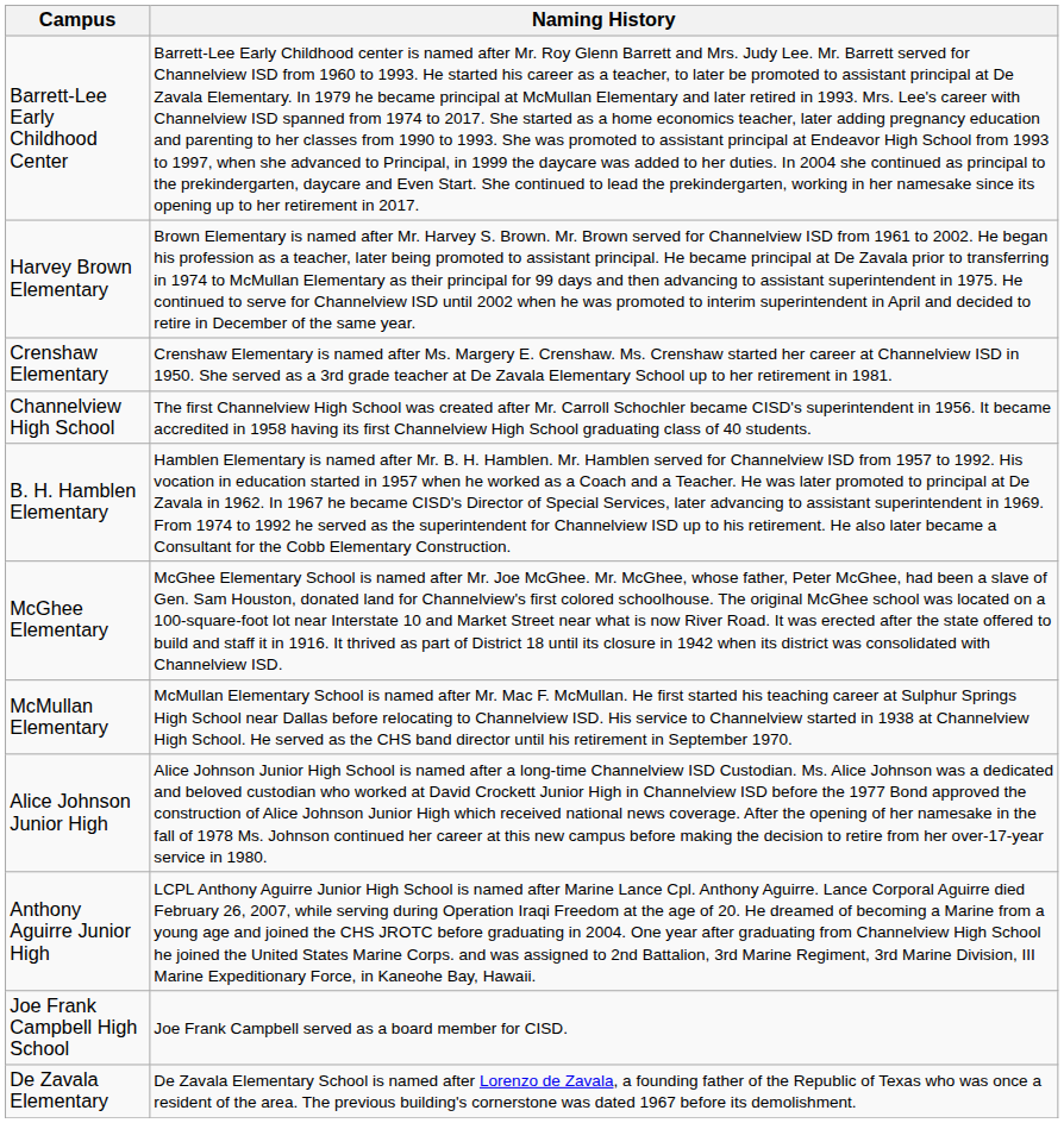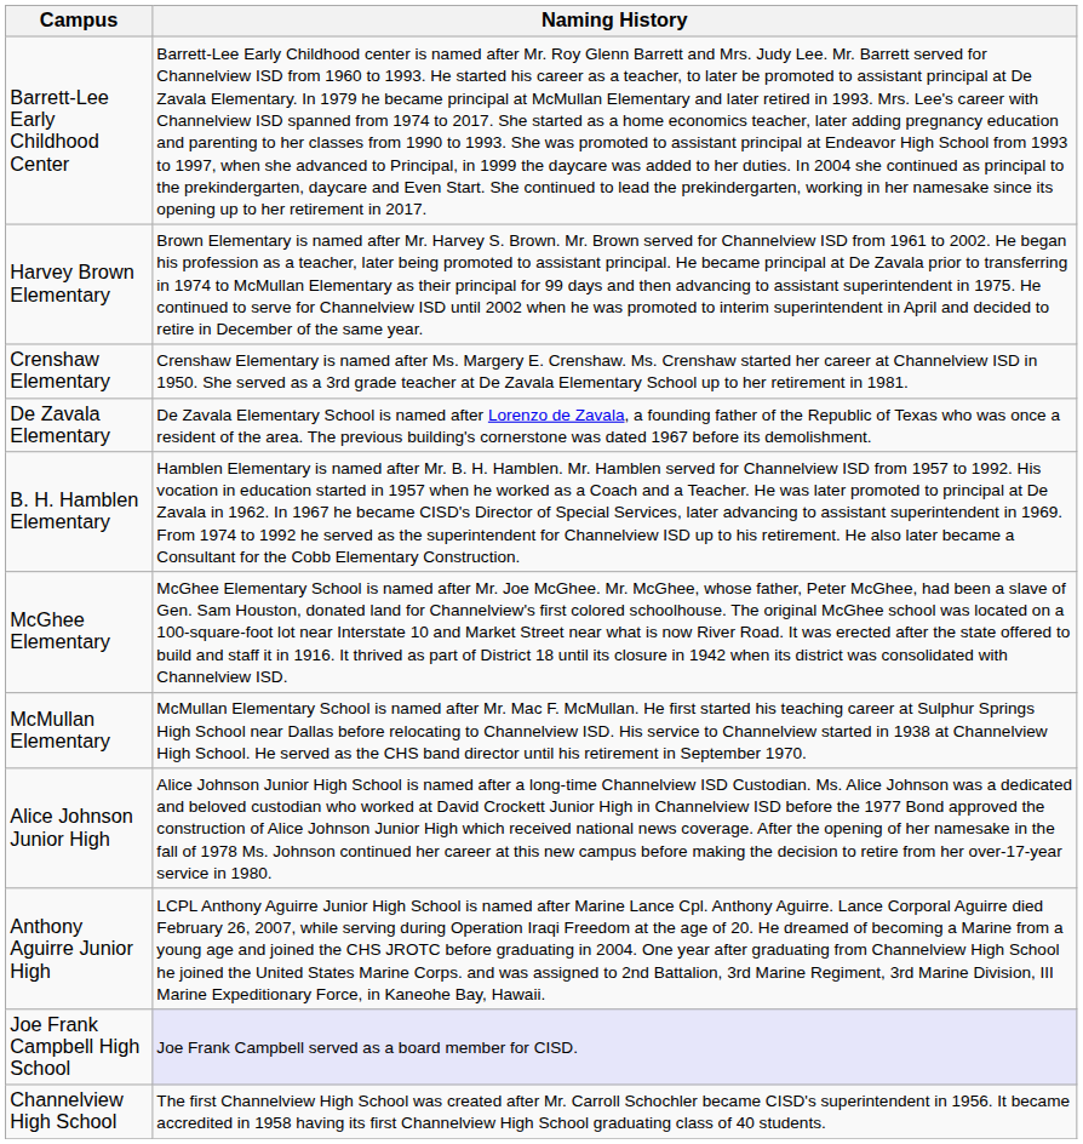 <table class="wikitable">
 <tr>
 <th>Campus</th>
 <th>Naming History</th>
 </tr>
 <tr>
 <td>Barrett-Lee Early Childhood Center</td>
 <td><small>Barrett-Lee Early Childhood center is named after Mr. Roy Glenn Barrett and Mrs. Judy Lee. Mr. Barrett served for Channelview ISD  from 1960 to 1993. He started his career as a teacher, to later be promoted to assistant principal at De Zavala Elementary. In 1979 he became principal at McMullan Elementary and later retired in 1993. Mrs. Lee's career with Channelview ISD spanned from 1974 to 2017. She started as a home economics teacher, later adding pregnancy education and parenting to her classes from 1990 to 1993. She was promoted to assistant principal at Endeavor High School from 1993 to 1997, when she advanced to Principal, in 1999 the daycare was added to her duties. In 2004 she continued as principal to the prekindergarten, daycare and Even Start. She continued to lead the prekindergarten, working in her namesake since its opening up to her retirement in 2017. </small></td>
 </tr>
 <tr>
 <td>Harvey Brown Elementary</td>
 <td><small>Brown Elementary is named after Mr. Harvey S. Brown. Mr. Brown served for Channelview ISD from 1961 to 2002. He began his profession as a teacher, later being promoted to assistant principal. He became principal at De Zavala prior to transferring in 1974 to McMullan Elementary as their principal for 99 days and then advancing to assistant superintendent in 1975. He continued to serve for Channelview ISD until 2002 when he was promoted to interim superintendent in April and decided to retire in December of the same year.</small></td>
 </tr>
 <tr>
 <td>Crenshaw Elementary</td>
 <td><small>Crenshaw Elementary is named after Ms. Margery E. Crenshaw. Ms. Crenshaw started her career at Channelview ISD in 1950. She served as a 3rd grade teacher at De Zavala Elementary School up to her retirement in 1981.</small></td>
 </tr>
 <tr>
-<td>Channelview High School</td>
-<td><small>The first Channelview High School was created after Mr. Carroll Schochler became CISD's superintendent in 1956. It became accredited in 1958 having its first Channelview High School graduating class of 40 students.  </small></td>
+<td>De Zavala Elementary</td>
+<td><small>De Zavala Elementary School is named after <a href='#'>Lorenzo de Zavala</a>, a founding father of the Republic of Texas who was once a resident of the area. The previous building's cornerstone was dated 1967 before its demolishment. </small></td>
 </tr>
 <tr>
 <td>B. H. Hamblen Elementary</td>
 <td><small>Hamblen Elementary is named after Mr. B. H. Hamblen.  Mr. Hamblen served for Channelview ISD from 1957 to 1992. His vocation in education started in 1957 when he worked as a Coach and a Teacher. He was later promoted to principal at De Zavala in 1962. In 1967 he became CISD's Director of Special Services, later advancing to assistant superintendent in 1969. From 1974 to 1992 he served as the superintendent for Channelview ISD up to his retirement. He also later became a Consultant for the Cobb Elementary Construction. </small></td>
 </tr>
 <tr>
 <td>McGhee Elementary</td>
 <td><small>McGhee Elementary School is named after Mr. Joe McGhee. Mr. McGhee, whose father, Peter McGhee, had been a slave of Gen. Sam Houston, donated land for Channelview's first colored schoolhouse. The original McGhee school was located on a 100-square-foot lot near Interstate 10 and Market Street near what is now River Road. It was erected after the state offered to build and staff it in 1916. It thrived as part of District 18 until its closure in 1942 when its district was consolidated with Channelview ISD.</small></td>
 </tr>
 <tr>
 <td>McMullan Elementary</td>
 <td><small>McMullan Elementary School is named after Mr. Mac F. McMullan. He first started his teaching career at Sulphur Springs High School near Dallas before relocating to Channelview ISD. His service to Channelview started in 1938 at Channelview High School. He served as the CHS band director until his retirement in September 1970.</small></td>
 </tr>
 <tr>
 <td>Alice Johnson Junior High</td>
 <td><small>Alice Johnson Junior High School is named after a long-time Channelview ISD Custodian. Ms. Alice Johnson was a dedicated and beloved custodian who worked at David Crockett Junior High in Channelview ISD before the 1977 Bond approved the construction of Alice Johnson Junior High which received national news coverage. After the opening of her namesake in the fall of 1978 Ms. Johnson continued her career at this new campus before making the decision to retire from her over-17-year service in 1980.</small></td>
 </tr>
 <tr>
 <td>Anthony Aguirre Junior High</td>
 <td><small>LCPL Anthony Aguirre Junior High School is named after Marine Lance Cpl. Anthony Aguirre. Lance Corporal Aguirre died February 26, 2007, while serving during Operation Iraqi Freedom at the age of 20. He dreamed of becoming a Marine from a young age and joined the CHS JROTC before graduating in 2004. One year after graduating from Channelview High School he joined the United States Marine Corps. and was assigned to 2nd Battalion, 3rd Marine Regiment, 3rd Marine Division, III Marine Expeditionary Force, in Kaneohe Bay, Hawaii. </small></td>
 </tr>
 <tr>
 <td>Joe Frank Campbell High School</td>
-<td><small>Joe Frank Campbell served as a board member for CISD.</small></td>
+<td style="background: lavender;"><small>Joe Frank Campbell served as a board member for CISD.</small></td>
 </tr>
 <tr>
-<td>De Zavala Elementary</td>
-<td><small>De Zavala Elementary School is named after <a href='#'>Lorenzo de Zavala</a>, a founding father of the Republic of Texas who was once a resident of the area. The previous building's cornerstone was dated 1967 before its demolishment. </small></td>
+<td>Channelview High School</td>
+<td><small>The first Channelview High School was created after Mr. Carroll Schochler became CISD's superintendent in 1956. It became accredited in 1958 having its first Channelview High School graduating class of 40 students.  </small></td>
 </tr>
 </table>
